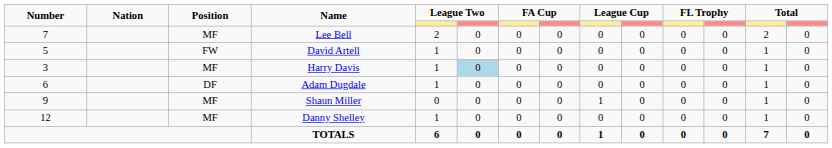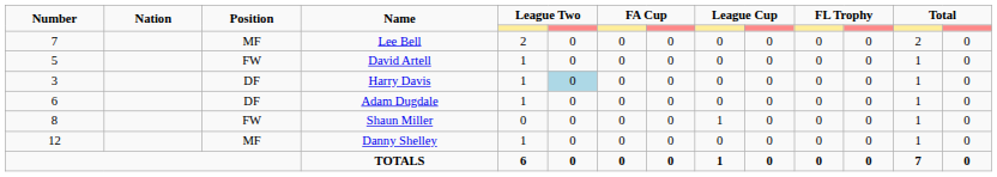 <table class="wikitable" style="text-align:center;">
 <tr style="text-align:center;">
 <td rowspan="2"  style="width:10%; "><strong>Number</strong></td>
 <td rowspan="2"  style="width:10%; "><strong>Nation</strong></td>
 <td rowspan="2"  style="width:10%; "><strong>Position</strong></td>
 <td rowspan="2"  style="width:20%; "><strong>Name</strong></td>
 <td colspan="2"><strong>League Two</strong></td>
 <td colspan="2"><strong>FA Cup</strong></td>
 <td colspan="2"><strong>League Cup</strong></td>
 <td colspan="2"><strong>FL Trophy</strong></td>
 <td colspan="2"><strong>Total</strong></td>
 </tr>
 <tr>
 <th style="width:60px; background:#fe9;"></th>
 <th style="width:60px; background:#ff8888;"></th>
 <th style="width:60px; background:#fe9;"></th>
 <th style="width:60px; background:#ff8888;"></th>
 <th style="width:60px; background:#fe9;"></th>
 <th style="width:60px; background:#ff8888;"></th>
 <th style="width:60px; background:#fe9;"></th>
 <th style="width:60px; background:#ff8888;"></th>
 <th style="width:60px; background:#fe9;"></th>
 <th style="width:60px; background:#ff8888;"></th>
 </tr>
 <tr>
 <td>7</td>
 <td></td>
 <td>MF</td>
 <td><a href='#'>Lee Bell</a></td>
 <td>2</td>
 <td>0</td>
 <td>0</td>
 <td>0</td>
 <td>0</td>
 <td>0</td>
 <td>0</td>
 <td>0</td>
 <td>2</td>
 <td>0</td>
 </tr>
 <tr>
 <td>5</td>
 <td></td>
 <td>FW</td>
 <td><a href='#'>David Artell</a></td>
 <td>1</td>
 <td>0</td>
 <td>0</td>
 <td>0</td>
 <td>0</td>
 <td>0</td>
 <td>0</td>
 <td>0</td>
 <td>1</td>
 <td>0</td>
 </tr>
 <tr>
 <td>3</td>
 <td></td>
-<td>MF</td>
+<td>DF</td>
 <td><a href='#'>Harry Davis</a></td>
 <td>1</td>
 <td style="background: lightblue;">0</td>
 <td>0</td>
 <td>0</td>
 <td>0</td>
 <td>0</td>
 <td>0</td>
 <td>0</td>
 <td>1</td>
 <td>0</td>
 </tr>
 <tr>
 <td>6</td>
 <td></td>
 <td>DF</td>
 <td><a href='#'>Adam Dugdale</a></td>
 <td>1</td>
 <td>0</td>
 <td>0</td>
 <td>0</td>
 <td>0</td>
 <td>0</td>
 <td>0</td>
 <td>0</td>
 <td>1</td>
 <td>0</td>
 </tr>
 <tr>
-<td>9</td>
+<td>8</td>
 <td></td>
-<td>MF</td>
+<td>FW</td>
 <td><a href='#'>Shaun Miller</a></td>
 <td>0</td>
 <td>0</td>
 <td>0</td>
 <td>0</td>
 <td>1</td>
 <td>0</td>
 <td>0</td>
 <td>0</td>
 <td>1</td>
 <td>0</td>
 </tr>
 <tr>
 <td>12</td>
 <td></td>
 <td>MF</td>
 <td><a href='#'>Danny Shelley</a></td>
 <td>1</td>
 <td>0</td>
 <td>0</td>
 <td>0</td>
 <td>0</td>
 <td>0</td>
 <td>0</td>
 <td>0</td>
 <td>1</td>
 <td>0</td>
 </tr>
 <tr>
 <td colspan="3"></td>
 <td><strong>TOTALS</strong></td>
 <td><strong>6</strong></td>
 <td><strong>0</strong></td>
 <td><strong>0</strong></td>
 <td><strong>0</strong></td>
 <td><strong>1</strong></td>
 <td><strong>0</strong></td>
 <td><strong>0</strong></td>
 <td><strong>0</strong></td>
 <td><strong>7</strong></td>
 <td><strong>0</strong></td>
 </tr>
 </table>
